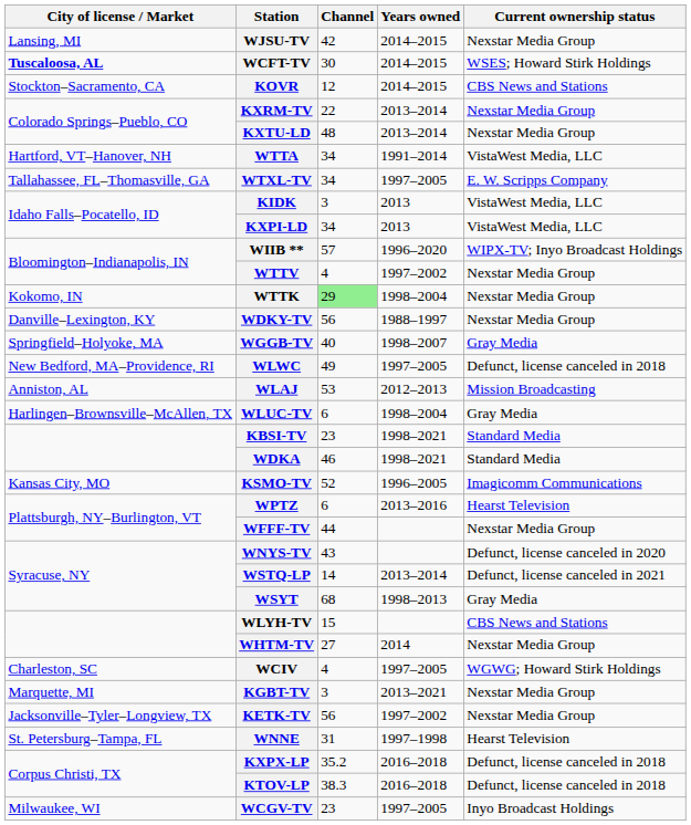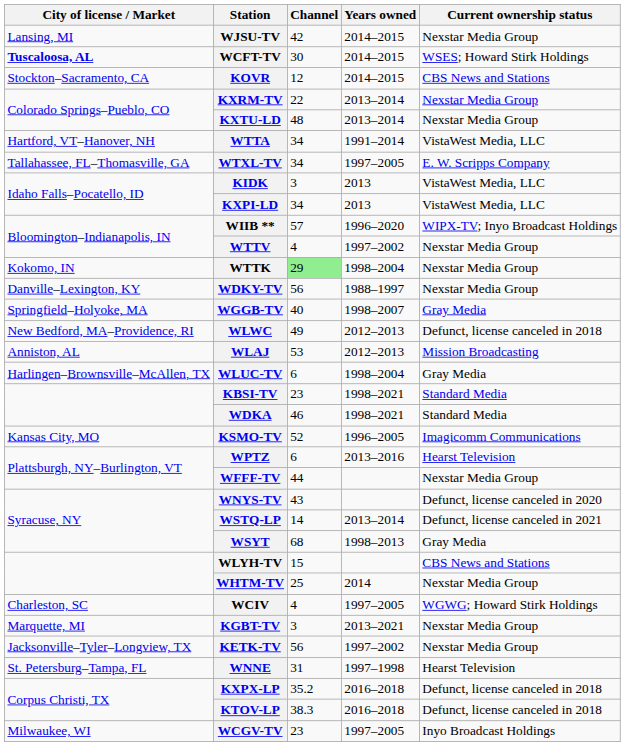 <table class="wikitable">
 <tr>
 <th scope="col">City of license / Market</th>
 <th scope="col">Station</th>
 <th scope="col">Channel</th>
 <th scope="col">Years owned</th>
 <th scope="col">Current ownership status</th>
 </tr>
 <tr>
 <td><a href='#'>Lansing, MI</a></td>
 <th>WJSU-TV</th>
 <td>42</td>
 <td>2014–2015</td>
 <td>Nexstar Media Group</td>
 </tr>
 <tr>
 <td><strong><a href='#'>Tuscaloosa, AL</a></strong></td>
 <th>WCFT-TV</th>
 <td>30</td>
 <td>2014–2015</td>
 <td><a href='#'>WSES</a>; Howard Stirk Holdings</td>
 </tr>
 <tr>
 <td><a href='#'>Stockton</a>–<a href='#'>Sacramento, CA</a></td>
 <th><a href='#'>KOVR</a></th>
 <td>12</td>
 <td>2014–2015</td>
 <td><a href='#'>CBS News and Stations</a></td>
 </tr>
 <tr>
 <td rowspan="2"><a href='#'>Colorado Springs</a>–<a href='#'>Pueblo, CO</a></td>
 <th><a href='#'>KXRM-TV</a></th>
 <td>22</td>
 <td>2013–2014</td>
 <td><a href='#'>Nexstar Media Group</a></td>
 </tr>
 <tr>
 <th><a href='#'>KXTU-LD</a></th>
 <td>48</td>
 <td>2013–2014</td>
 <td>Nexstar Media Group</td>
 </tr>
 <tr>
 <td><a href='#'>Hartford, VT</a>–<a href='#'>Hanover, NH</a></td>
 <th><a href='#'>WTTA</a></th>
 <td>34</td>
 <td>1991–2014</td>
 <td>VistaWest Media, LLC</td>
 </tr>
 <tr>
 <td><a href='#'>Tallahassee, FL</a>–<a href='#'>Thomasville, GA</a></td>
 <th><a href='#'>WTXL-TV</a></th>
 <td>34</td>
 <td>1997–2005</td>
 <td><a href='#'>E. W. Scripps Company</a></td>
 </tr>
 <tr>
 <td rowspan="2"><a href='#'>Idaho Falls</a>–<a href='#'>Pocatello, ID</a></td>
 <th><a href='#'>KIDK</a></th>
 <td>3</td>
 <td>2013</td>
 <td>VistaWest Media, LLC</td>
 </tr>
 <tr>
 <th><a href='#'>KXPI-LD</a></th>
 <td>34</td>
 <td>2013</td>
 <td>VistaWest Media, LLC</td>
 </tr>
 <tr>
 <td rowspan="2"><a href='#'>Bloomington</a>–<a href='#'>Indianapolis, IN</a></td>
 <th>WIIB **</th>
 <td>57</td>
 <td>1996–2020</td>
 <td><a href='#'>WIPX-TV</a>; Inyo Broadcast Holdings</td>
 </tr>
 <tr>
 <th><a href='#'>WTTV</a></th>
 <td>4</td>
 <td>1997–2002</td>
 <td>Nexstar Media Group</td>
 </tr>
 <tr>
 <td><a href='#'>Kokomo, IN</a></td>
 <th>WTTK</th>
 <td style="background: lightgreen;">29</td>
 <td>1998–2004</td>
 <td>Nexstar Media Group</td>
 </tr>
 <tr>
 <td><a href='#'>Danville</a>–<a href='#'>Lexington, KY</a></td>
 <th><a href='#'>WDKY-TV</a></th>
 <td>56</td>
 <td>1988–1997</td>
 <td>Nexstar Media Group</td>
 </tr>
 <tr>
 <td><a href='#'>Springfield</a>–<a href='#'>Holyoke, MA</a></td>
 <th><a href='#'>WGGB-TV</a></th>
 <td>40</td>
 <td>1998–2007</td>
 <td><a href='#'>Gray Media</a></td>
 </tr>
 <tr>
 <td><a href='#'>New Bedford, MA</a>–<a href='#'>Providence, RI</a></td>
 <th><a href='#'>WLWC</a></th>
 <td>49</td>
-<td>1997–2005</td>
+<td>2012–2013</td>
 <td>Defunct, license canceled in 2018</td>
 </tr>
 <tr>
 <td><a href='#'>Anniston, AL</a></td>
 <th><a href='#'>WLAJ</a></th>
 <td>53</td>
 <td>2012–2013</td>
 <td><a href='#'>Mission Broadcasting</a></td>
 </tr>
 <tr>
 <td><a href='#'>Harlingen</a>–<a href='#'>Brownsville</a>–<a href='#'>McAllen, TX</a></td>
 <th><a href='#'>WLUC-TV</a></th>
 <td>6</td>
 <td>1998–2004</td>
 <td>Gray Media</td>
 </tr>
 <tr>
 <td rowspan="2"></td>
 <th><a href='#'>KBSI-TV</a></th>
 <td>23</td>
 <td>1998–2021</td>
 <td><a href='#'>Standard Media</a></td>
 </tr>
 <tr>
 <th><a href='#'>WDKA</a></th>
 <td>46</td>
 <td>1998–2021</td>
 <td>Standard Media</td>
 </tr>
 <tr>
 <td><a href='#'>Kansas City, MO</a></td>
 <th><a href='#'>KSMO-TV</a></th>
 <td>52</td>
 <td>1996–2005</td>
 <td><a href='#'>Imagicomm Communications</a></td>
 </tr>
 <tr>
 <td rowspan="2"><a href='#'>Plattsburgh, NY</a>–<a href='#'>Burlington, VT</a></td>
 <th><a href='#'>WPTZ</a></th>
 <td>6</td>
 <td>2013–2016</td>
 <td><a href='#'>Hearst Television</a></td>
 </tr>
 <tr>
 <th><a href='#'>WFFF-TV</a></th>
 <td>44</td>
 <td></td>
 <td>Nexstar Media Group</td>
 </tr>
 <tr>
 <td rowspan="3"><a href='#'>Syracuse, NY</a></td>
 <th><a href='#'>WNYS-TV</a></th>
 <td>43</td>
 <td></td>
 <td>Defunct, license canceled in 2020</td>
 </tr>
 <tr>
 <th><a href='#'>WSTQ-LP</a></th>
 <td>14</td>
 <td>2013–2014</td>
 <td>Defunct, license canceled in 2021</td>
 </tr>
 <tr>
 <th><a href='#'>WSYT</a></th>
 <td>68</td>
 <td>1998–2013</td>
 <td>Gray Media</td>
 </tr>
 <tr>
 <td rowspan="2"></td>
 <th>WLYH-TV</th>
 <td>15</td>
 <td></td>
 <td><a href='#'>CBS News and Stations</a></td>
 </tr>
 <tr>
 <th><a href='#'>WHTM-TV</a></th>
-<td>27</td>
+<td>25</td>
 <td>2014</td>
 <td>Nexstar Media Group</td>
 </tr>
 <tr>
 <td><a href='#'>Charleston, SC</a></td>
 <th>WCIV</th>
 <td>4</td>
 <td>1997–2005</td>
 <td><a href='#'>WGWG</a>; Howard Stirk Holdings</td>
 </tr>
 <tr>
 <td><a href='#'>Marquette, MI</a></td>
 <th><a href='#'>KGBT-TV</a></th>
 <td>3</td>
 <td>2013–2021</td>
 <td>Nexstar Media Group</td>
 </tr>
 <tr>
 <td><a href='#'>Jacksonville</a>–<a href='#'>Tyler</a>–<a href='#'>Longview, TX</a></td>
 <th><a href='#'>KETK-TV</a></th>
 <td>56</td>
 <td>1997–2002</td>
 <td>Nexstar Media Group</td>
 </tr>
 <tr>
 <td><a href='#'>St. Petersburg</a>–<a href='#'>Tampa, FL</a></td>
 <th><a href='#'>WNNE</a></th>
 <td>31</td>
 <td>1997–1998</td>
 <td>Hearst Television</td>
 </tr>
 <tr>
 <td rowspan="2"><a href='#'>Corpus Christi, TX</a></td>
 <th><a href='#'>KXPX-LP</a></th>
 <td>35.2</td>
 <td>2016–2018</td>
 <td>Defunct, license canceled in 2018</td>
 </tr>
 <tr>
 <th><a href='#'>KTOV-LP</a></th>
 <td>38.3</td>
 <td>2016–2018</td>
 <td>Defunct, license canceled in 2018</td>
 </tr>
 <tr>
 <td><a href='#'>Milwaukee, WI</a></td>
 <th><a href='#'>WCGV-TV</a></th>
 <td>23</td>
 <td>1997–2005</td>
 <td>Inyo Broadcast Holdings</td>
 </tr>
 </table>
